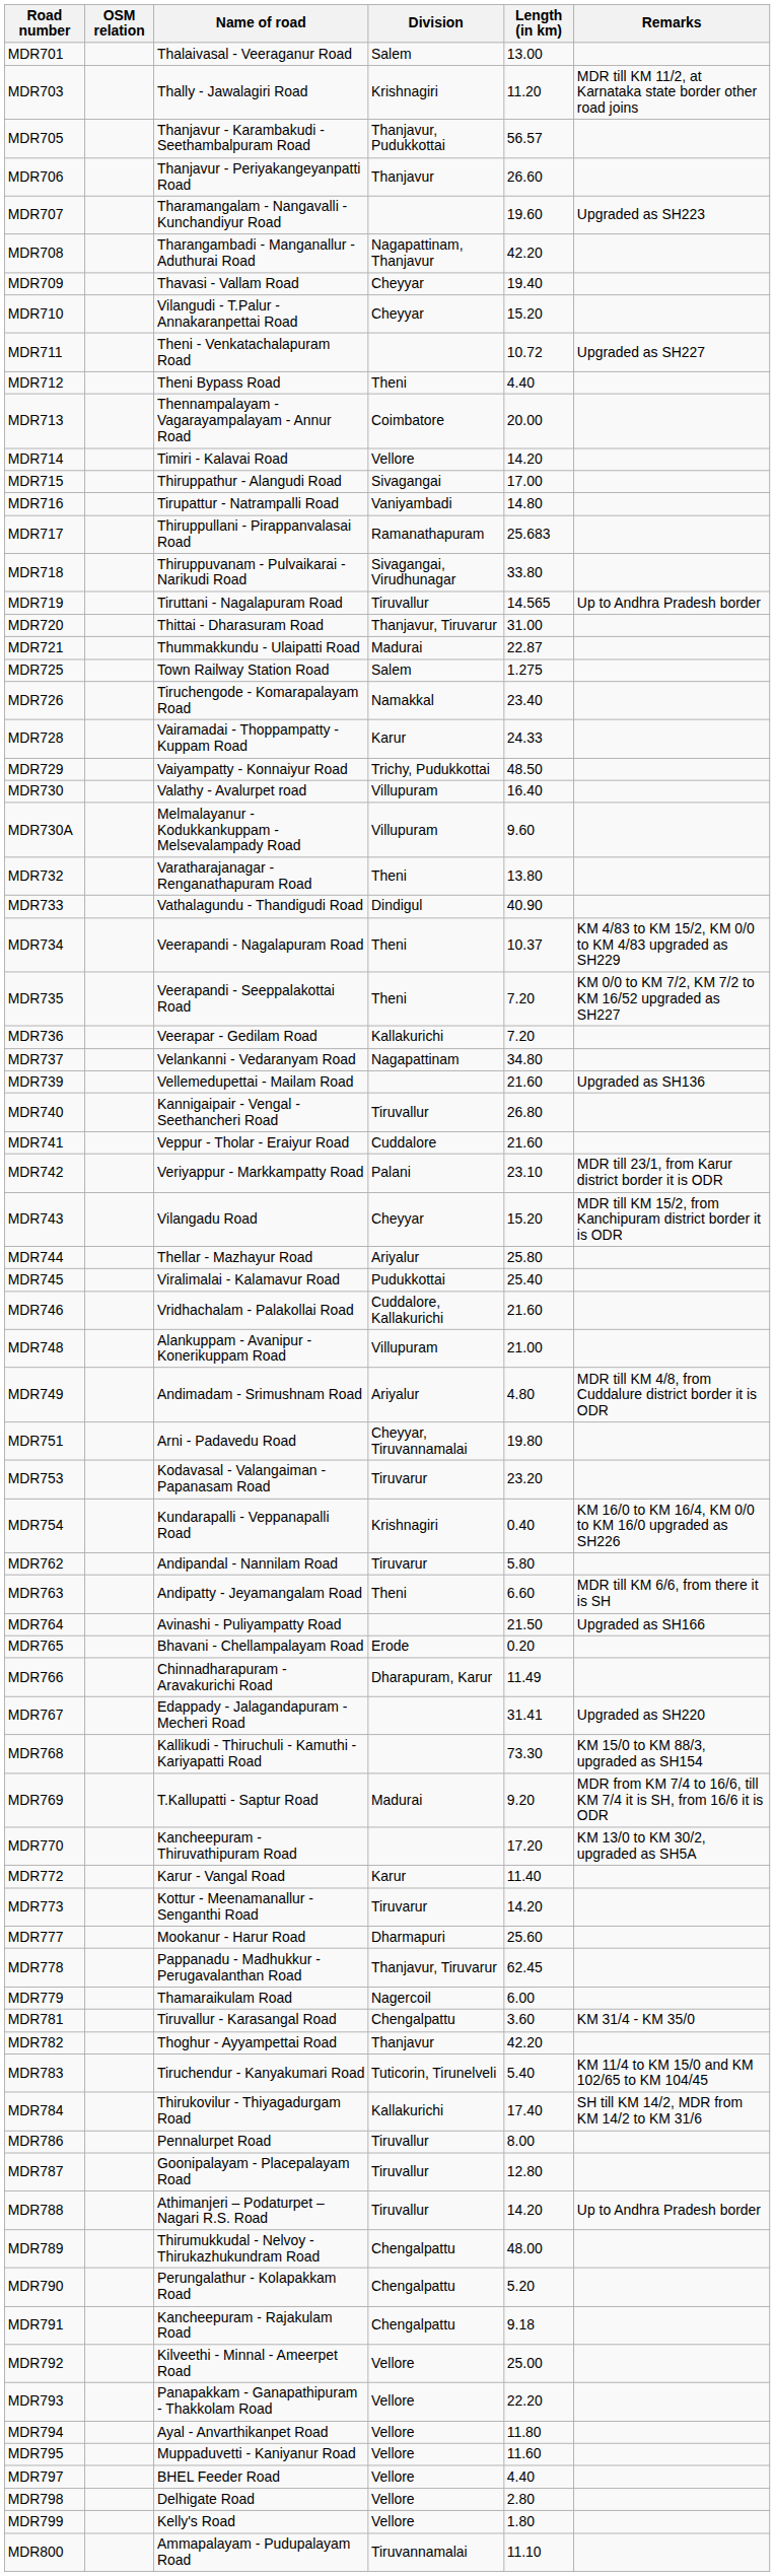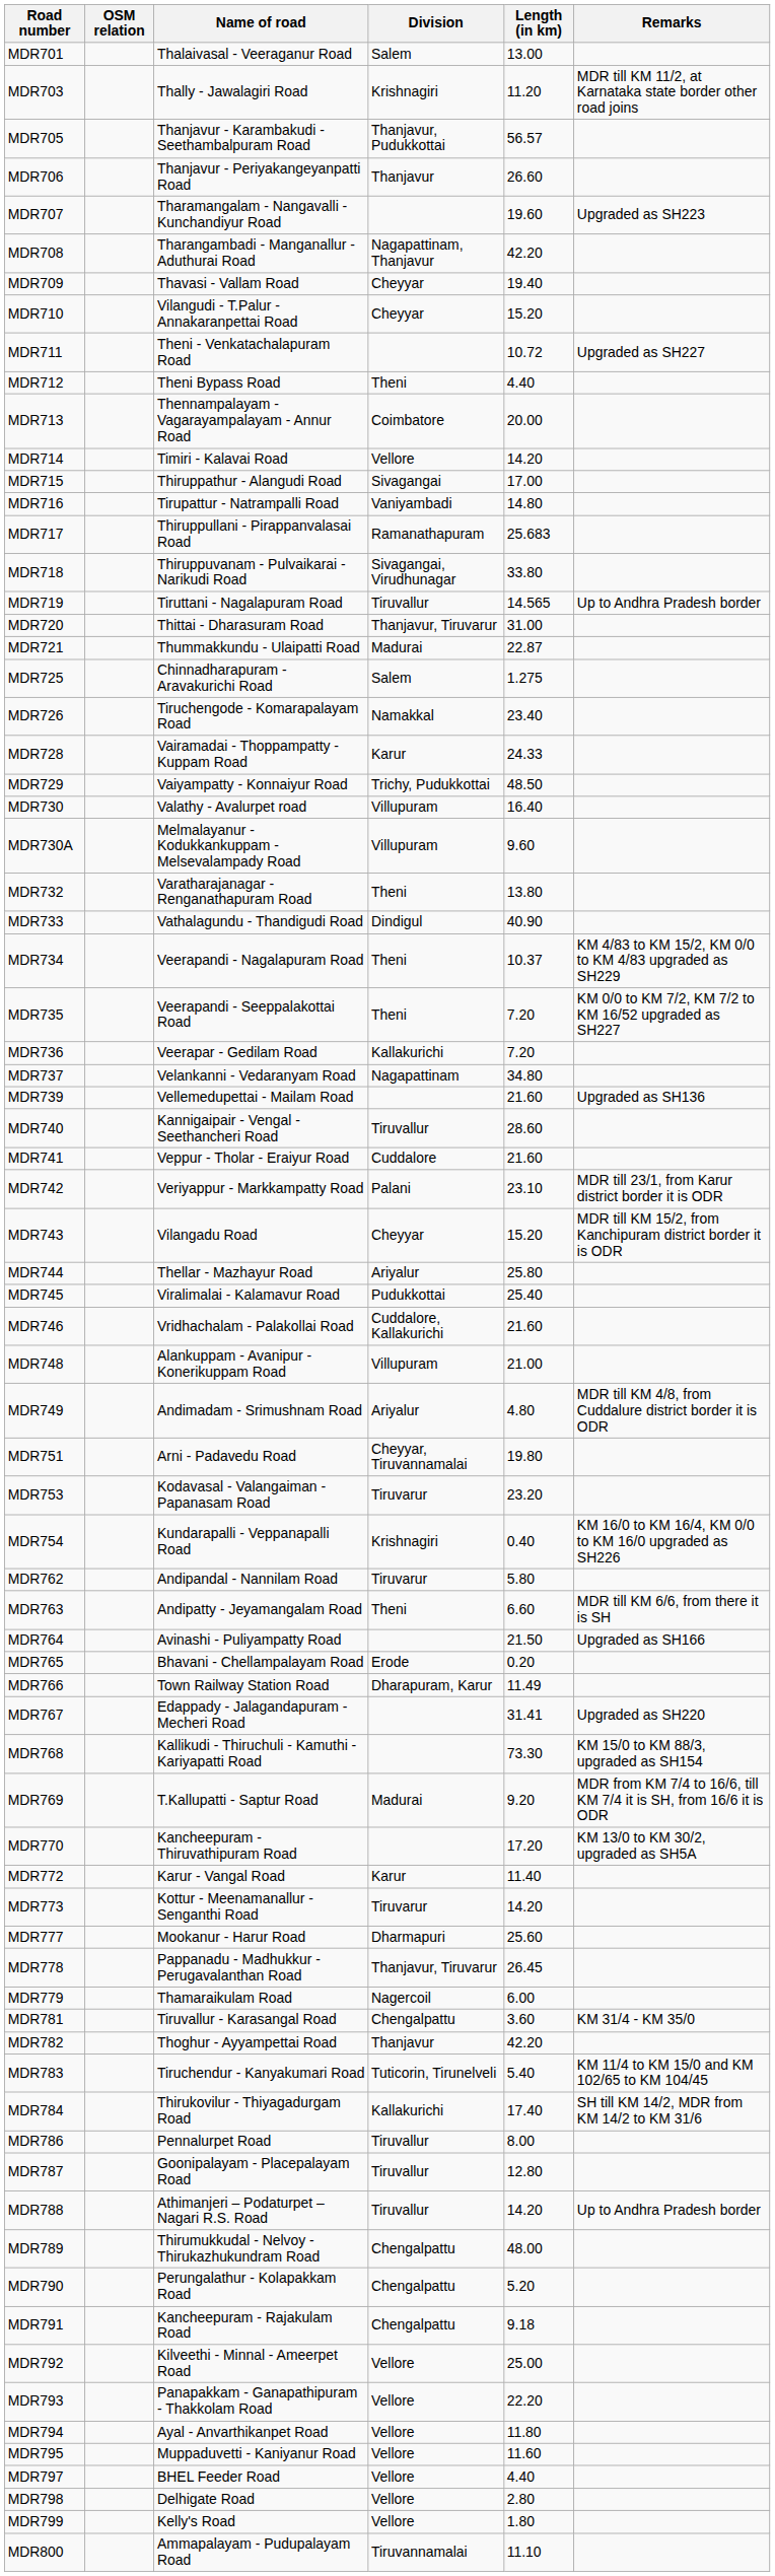 <table class="wikitable">
 <tr>
 <th>Road number</th>
 <th>OSM relation</th>
 <th>Name of road</th>
 <th>Division</th>
 <th>Length (in km)</th>
 <th>Remarks</th>
 </tr>
 <tr>
 <td>MDR701</td>
 <td></td>
 <td>Thalaivasal - Veeraganur Road</td>
 <td>Salem</td>
 <td>13.00</td>
 <td></td>
 </tr>
 <tr>
 <td>MDR703</td>
 <td></td>
 <td>Thally - Jawalagiri Road</td>
 <td>Krishnagiri</td>
 <td>11.20</td>
 <td>MDR till KM 11/2, at Karnataka state border other road joins</td>
 </tr>
 <tr>
 <td>MDR705</td>
 <td></td>
 <td>Thanjavur - Karambakudi - Seethambalpuram Road</td>
 <td>Thanjavur, Pudukkottai</td>
 <td>56.57</td>
 <td></td>
 </tr>
 <tr>
 <td>MDR706</td>
 <td></td>
 <td>Thanjavur - Periyakangeyanpatti Road</td>
 <td>Thanjavur</td>
 <td>26.60</td>
 <td></td>
 </tr>
 <tr>
 <td>MDR707</td>
 <td></td>
 <td>Tharamangalam - Nangavalli - Kunchandiyur Road</td>
 <td></td>
 <td>19.60</td>
 <td>Upgraded as SH223</td>
 </tr>
 <tr>
 <td>MDR708</td>
 <td></td>
 <td>Tharangambadi - Manganallur - Aduthurai Road</td>
 <td>Nagapattinam, Thanjavur</td>
 <td>42.20</td>
 <td></td>
 </tr>
 <tr>
 <td>MDR709</td>
 <td></td>
 <td>Thavasi - Vallam Road</td>
 <td>Cheyyar</td>
 <td>19.40</td>
 <td></td>
 </tr>
 <tr>
 <td>MDR710</td>
 <td></td>
 <td>Vilangudi - T.Palur - Annakaranpettai Road</td>
 <td>Cheyyar</td>
 <td>15.20</td>
 <td></td>
 </tr>
 <tr>
 <td>MDR711</td>
 <td></td>
 <td>Theni - Venkatachalapuram Road</td>
 <td></td>
 <td>10.72</td>
 <td>Upgraded as SH227</td>
 </tr>
 <tr>
 <td>MDR712</td>
 <td></td>
 <td>Theni Bypass Road</td>
 <td>Theni</td>
 <td>4.40</td>
 <td></td>
 </tr>
 <tr>
 <td>MDR713</td>
 <td></td>
 <td>Thennampalayam - Vagarayampalayam - Annur Road</td>
 <td>Coimbatore</td>
 <td>20.00</td>
 <td></td>
 </tr>
 <tr>
 <td>MDR714</td>
 <td></td>
 <td>Timiri - Kalavai Road</td>
 <td>Vellore</td>
 <td>14.20</td>
 <td></td>
 </tr>
 <tr>
 <td>MDR715</td>
 <td></td>
 <td>Thiruppathur - Alangudi Road</td>
 <td>Sivagangai</td>
 <td>17.00</td>
 <td></td>
 </tr>
 <tr>
 <td>MDR716</td>
 <td></td>
 <td>Tirupattur - Natrampalli Road</td>
 <td>Vaniyambadi</td>
 <td>14.80</td>
 <td></td>
 </tr>
 <tr>
 <td>MDR717</td>
 <td></td>
 <td>Thiruppullani - Pirappanvalasai Road</td>
 <td>Ramanathapuram</td>
 <td>25.683</td>
 <td></td>
 </tr>
 <tr>
 <td>MDR718</td>
 <td></td>
 <td>Thiruppuvanam - Pulvaikarai - Narikudi Road</td>
 <td>Sivagangai, Virudhunagar</td>
 <td>33.80</td>
 <td></td>
 </tr>
 <tr>
 <td>MDR719</td>
 <td></td>
 <td>Tiruttani - Nagalapuram Road</td>
 <td>Tiruvallur</td>
 <td>14.565</td>
 <td>Up to Andhra Pradesh border</td>
 </tr>
 <tr>
 <td>MDR720</td>
 <td></td>
 <td>Thittai - Dharasuram Road</td>
 <td>Thanjavur, Tiruvarur</td>
 <td>31.00</td>
 <td></td>
 </tr>
 <tr>
 <td>MDR721</td>
 <td></td>
 <td>Thummakkundu - Ulaipatti Road</td>
 <td>Madurai</td>
 <td>22.87</td>
 <td></td>
 </tr>
 <tr>
 <td>MDR725</td>
 <td></td>
-<td>Town Railway Station Road</td>
+<td>Chinnadharapuram - Aravakurichi Road</td>
 <td>Salem</td>
 <td>1.275</td>
 <td></td>
 </tr>
 <tr>
 <td>MDR726</td>
 <td></td>
 <td>Tiruchengode - Komarapalayam Road</td>
 <td>Namakkal</td>
 <td>23.40</td>
 <td></td>
 </tr>
 <tr>
 <td>MDR728</td>
 <td></td>
 <td>Vairamadai - Thoppampatty - Kuppam Road</td>
 <td>Karur</td>
 <td>24.33</td>
 <td></td>
 </tr>
 <tr>
 <td>MDR729</td>
 <td></td>
 <td>Vaiyampatty - Konnaiyur Road</td>
 <td>Trichy, Pudukkottai</td>
 <td>48.50</td>
 <td></td>
 </tr>
 <tr>
 <td>MDR730</td>
 <td></td>
 <td>Valathy - Avalurpet road</td>
 <td>Villupuram</td>
 <td>16.40</td>
 <td></td>
 </tr>
 <tr>
 <td>MDR730A</td>
 <td></td>
 <td>Melmalayanur - Kodukkankuppam - Melsevalampady Road</td>
 <td>Villupuram</td>
 <td>9.60</td>
 <td></td>
 </tr>
 <tr>
 <td>MDR732</td>
 <td></td>
 <td>Varatharajanagar - Renganathapuram Road</td>
 <td>Theni</td>
 <td>13.80</td>
 <td></td>
 </tr>
 <tr>
 <td>MDR733</td>
 <td></td>
 <td>Vathalagundu - Thandigudi Road</td>
 <td>Dindigul</td>
 <td>40.90</td>
 <td></td>
 </tr>
 <tr>
 <td>MDR734</td>
 <td></td>
 <td>Veerapandi - Nagalapuram Road</td>
 <td>Theni</td>
 <td>10.37</td>
 <td>KM 4/83 to KM 15/2, KM 0/0 to KM 4/83 upgraded as SH229</td>
 </tr>
 <tr>
 <td>MDR735</td>
 <td></td>
 <td>Veerapandi - Seeppalakottai Road</td>
 <td>Theni</td>
 <td>7.20</td>
 <td>KM 0/0 to KM 7/2, KM 7/2 to KM 16/52 upgraded as SH227</td>
 </tr>
 <tr>
 <td>MDR736</td>
 <td></td>
 <td>Veerapar - Gedilam Road</td>
 <td>Kallakurichi</td>
 <td>7.20</td>
 <td></td>
 </tr>
 <tr>
 <td>MDR737</td>
 <td></td>
 <td>Velankanni - Vedaranyam Road</td>
 <td>Nagapattinam</td>
 <td>34.80</td>
 <td></td>
 </tr>
 <tr>
 <td>MDR739</td>
 <td></td>
 <td>Vellemedupettai - Mailam Road</td>
 <td></td>
 <td>21.60</td>
 <td>Upgraded as SH136</td>
 </tr>
 <tr>
 <td>MDR740</td>
 <td></td>
 <td>Kannigaipair - Vengal - Seethancheri Road</td>
 <td>Tiruvallur</td>
-<td>26.80</td>
+<td>28.60</td>
 <td></td>
 </tr>
 <tr>
 <td>MDR741</td>
 <td></td>
 <td>Veppur - Tholar - Eraiyur Road</td>
 <td>Cuddalore</td>
 <td>21.60</td>
 <td></td>
 </tr>
 <tr>
 <td>MDR742</td>
 <td></td>
 <td>Veriyappur - Markkampatty Road</td>
 <td>Palani</td>
 <td>23.10</td>
 <td>MDR till 23/1, from Karur district border it is ODR</td>
 </tr>
 <tr>
 <td>MDR743</td>
 <td></td>
 <td>Vilangadu Road</td>
 <td>Cheyyar</td>
 <td>15.20</td>
 <td>MDR till KM 15/2, from Kanchipuram district border it is ODR</td>
 </tr>
 <tr>
 <td>MDR744</td>
 <td></td>
 <td>Thellar - Mazhayur Road</td>
 <td>Ariyalur</td>
 <td>25.80</td>
 <td></td>
 </tr>
 <tr>
 <td>MDR745</td>
 <td></td>
 <td>Viralimalai - Kalamavur Road</td>
 <td>Pudukkottai</td>
 <td>25.40</td>
 <td></td>
 </tr>
 <tr>
 <td>MDR746</td>
 <td></td>
 <td>Vridhachalam - Palakollai Road</td>
 <td>Cuddalore, Kallakurichi</td>
 <td>21.60</td>
 <td></td>
 </tr>
 <tr>
 <td>MDR748</td>
 <td></td>
 <td>Alankuppam - Avanipur - Konerikuppam Road</td>
 <td>Villupuram</td>
 <td>21.00</td>
 <td></td>
 </tr>
 <tr>
 <td>MDR749</td>
 <td></td>
 <td>Andimadam - Srimushnam Road</td>
 <td>Ariyalur</td>
 <td>4.80</td>
 <td>MDR till KM 4/8, from Cuddalure district border it is ODR</td>
 </tr>
 <tr>
 <td>MDR751</td>
 <td></td>
 <td>Arni - Padavedu Road</td>
 <td>Cheyyar, Tiruvannamalai</td>
 <td>19.80</td>
 <td></td>
 </tr>
 <tr>
 <td>MDR753</td>
 <td></td>
 <td>Kodavasal - Valangaiman - Papanasam Road</td>
 <td>Tiruvarur</td>
 <td>23.20</td>
 <td></td>
 </tr>
 <tr>
 <td>MDR754</td>
 <td></td>
 <td>Kundarapalli - Veppanapalli Road</td>
 <td>Krishnagiri</td>
 <td>0.40</td>
 <td>KM 16/0 to KM 16/4, KM 0/0 to KM 16/0 upgraded as SH226</td>
 </tr>
 <tr>
 <td>MDR762</td>
 <td></td>
 <td>Andipandal - Nannilam Road</td>
 <td>Tiruvarur</td>
 <td>5.80</td>
 <td></td>
 </tr>
 <tr>
 <td>MDR763</td>
 <td></td>
 <td>Andipatty - Jeyamangalam Road</td>
 <td>Theni</td>
 <td>6.60</td>
 <td>MDR till KM 6/6, from there it is SH</td>
 </tr>
 <tr>
 <td>MDR764</td>
 <td></td>
 <td>Avinashi - Puliyampatty Road</td>
 <td></td>
 <td>21.50</td>
 <td>Upgraded as SH166</td>
 </tr>
 <tr>
 <td>MDR765</td>
 <td></td>
 <td>Bhavani - Chellampalayam Road</td>
 <td>Erode</td>
 <td>0.20</td>
 <td></td>
 </tr>
 <tr>
 <td>MDR766</td>
 <td></td>
-<td>Chinnadharapuram - Aravakurichi Road</td>
+<td>Town Railway Station Road</td>
 <td>Dharapuram, Karur</td>
 <td>11.49</td>
 <td></td>
 </tr>
 <tr>
 <td>MDR767</td>
 <td></td>
 <td>Edappady - Jalagandapuram - Mecheri Road</td>
 <td></td>
 <td>31.41</td>
 <td>Upgraded as SH220</td>
 </tr>
 <tr>
 <td>MDR768</td>
 <td></td>
 <td>Kallikudi - Thiruchuli - Kamuthi - Kariyapatti Road</td>
 <td></td>
 <td>73.30</td>
 <td>KM 15/0 to KM 88/3, upgraded as SH154</td>
 </tr>
 <tr>
 <td>MDR769</td>
 <td></td>
 <td>T.Kallupatti - Saptur Road</td>
 <td>Madurai</td>
 <td>9.20</td>
 <td>MDR from KM 7/4 to 16/6, till KM 7/4 it is SH, from 16/6 it is ODR</td>
 </tr>
 <tr>
 <td>MDR770</td>
 <td></td>
 <td>Kancheepuram - Thiruvathipuram Road</td>
 <td></td>
 <td>17.20</td>
 <td>KM 13/0 to KM 30/2, upgraded as SH5A</td>
 </tr>
 <tr>
 <td>MDR772</td>
 <td></td>
 <td>Karur - Vangal Road</td>
 <td>Karur</td>
 <td>11.40</td>
 <td></td>
 </tr>
 <tr>
 <td>MDR773</td>
 <td></td>
 <td>Kottur - Meenamanallur - Senganthi Road</td>
 <td>Tiruvarur</td>
 <td>14.20</td>
 <td></td>
 </tr>
 <tr>
 <td>MDR777</td>
 <td></td>
 <td>Mookanur - Harur Road</td>
 <td>Dharmapuri</td>
 <td>25.60</td>
 <td></td>
 </tr>
 <tr>
 <td>MDR778</td>
 <td></td>
 <td>Pappanadu - Madhukkur - Perugavalanthan Road</td>
 <td>Thanjavur, Tiruvarur</td>
-<td>62.45</td>
+<td>26.45</td>
 <td></td>
 </tr>
 <tr>
 <td>MDR779</td>
 <td></td>
 <td>Thamaraikulam Road</td>
 <td>Nagercoil</td>
 <td>6.00</td>
 <td></td>
 </tr>
 <tr>
 <td>MDR781</td>
 <td></td>
 <td>Tiruvallur - Karasangal Road</td>
 <td>Chengalpattu</td>
 <td>3.60</td>
 <td>KM 31/4 - KM 35/0</td>
 </tr>
 <tr>
 <td>MDR782</td>
 <td></td>
 <td>Thoghur - Ayyampettai Road</td>
 <td>Thanjavur</td>
 <td>42.20</td>
 <td></td>
 </tr>
 <tr>
 <td>MDR783</td>
 <td></td>
 <td>Tiruchendur - Kanyakumari Road</td>
 <td>Tuticorin, Tirunelveli</td>
 <td>5.40</td>
 <td>KM 11/4 to KM 15/0 and KM 102/65 to KM 104/45</td>
 </tr>
 <tr>
 <td>MDR784</td>
 <td></td>
 <td>Thirukovilur - Thiyagadurgam Road</td>
 <td>Kallakurichi</td>
 <td>17.40</td>
 <td>SH till KM 14/2, MDR from KM 14/2 to KM 31/6</td>
 </tr>
 <tr>
 <td>MDR786</td>
 <td></td>
 <td>Pennalurpet Road</td>
 <td>Tiruvallur</td>
 <td>8.00</td>
 <td></td>
 </tr>
 <tr>
 <td>MDR787</td>
 <td></td>
 <td>Goonipalayam - Placepalayam Road</td>
 <td>Tiruvallur</td>
 <td>12.80</td>
 <td></td>
 </tr>
 <tr>
 <td>MDR788</td>
 <td></td>
 <td>Athimanjeri – Podaturpet – Nagari R.S. Road</td>
 <td>Tiruvallur</td>
 <td>14.20</td>
 <td>Up to Andhra Pradesh border</td>
 </tr>
 <tr>
 <td>MDR789</td>
 <td></td>
 <td>Thirumukkudal - Nelvoy - Thirukazhukundram Road</td>
 <td>Chengalpattu</td>
 <td>48.00</td>
 <td></td>
 </tr>
 <tr>
 <td>MDR790</td>
 <td></td>
 <td>Perungalathur - Kolapakkam Road</td>
 <td>Chengalpattu</td>
 <td>5.20</td>
 <td></td>
 </tr>
 <tr>
 <td>MDR791</td>
 <td></td>
 <td>Kancheepuram - Rajakulam Road</td>
 <td>Chengalpattu</td>
 <td>9.18</td>
 <td></td>
 </tr>
 <tr>
 <td>MDR792</td>
 <td></td>
 <td>Kilveethi - Minnal - Ameerpet Road</td>
 <td>Vellore</td>
 <td>25.00</td>
 <td></td>
 </tr>
 <tr>
 <td>MDR793</td>
 <td></td>
 <td>Panapakkam - Ganapathipuram - Thakkolam Road</td>
 <td>Vellore</td>
 <td>22.20</td>
 <td></td>
 </tr>
 <tr>
 <td>MDR794</td>
 <td></td>
 <td>Ayal - Anvarthikanpet Road</td>
 <td>Vellore</td>
 <td>11.80</td>
 <td></td>
 </tr>
 <tr>
 <td>MDR795</td>
 <td></td>
 <td>Muppaduvetti - Kaniyanur Road</td>
 <td>Vellore</td>
 <td>11.60</td>
 <td></td>
 </tr>
 <tr>
 <td>MDR797</td>
 <td></td>
 <td>BHEL Feeder Road</td>
 <td>Vellore</td>
 <td>4.40</td>
 <td></td>
 </tr>
 <tr>
 <td>MDR798</td>
 <td></td>
 <td>Delhigate Road</td>
 <td>Vellore</td>
 <td>2.80</td>
 <td></td>
 </tr>
 <tr>
 <td>MDR799</td>
 <td></td>
 <td>Kelly's Road</td>
 <td>Vellore</td>
 <td>1.80</td>
 <td></td>
 </tr>
 <tr>
 <td>MDR800</td>
 <td></td>
 <td>Ammapalayam - Pudupalayam Road</td>
 <td>Tiruvannamalai</td>
 <td>11.10</td>
 <td></td>
 </tr>
 </table>
